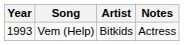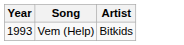 <table class="wikitable">
 <tr>
 <th>Year</th>
 <th>Song</th>
 <th>Artist</th>
-<th>Notes</th>
 </tr>
 <tr>
 <td>1993</td>
 <td>Vem (Help)</td>
 <td>Bitkids</td>
-<td>Actress</td>
 </tr>
 </table>
